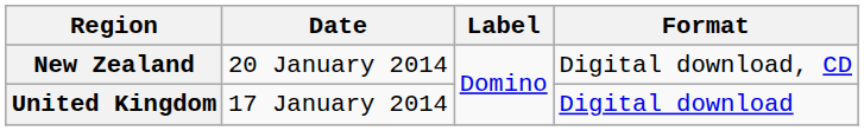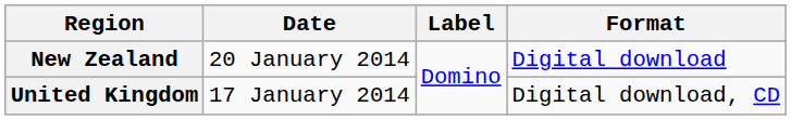 <table class="wikitable plainrowheaders">
 <tr>
 <th scope="col">Region</th>
 <th scope="col">Date</th>
 <th scope="col">Label</th>
 <th scope="col">Format</th>
 </tr>
 <tr>
 <th scope="row">New Zealand</th>
 <td>20 January 2014</td>
 <td rowspan="2"><a href='#'>Domino</a></td>
-<td>Digital download, <a href='#'>CD</a></td>
+<td><a href='#'>Digital download</a></td>
 </tr>
 <tr>
 <th scope="row">United Kingdom</th>
 <td>17 January 2014</td>
-<td><a href='#'>Digital download</a></td>
+<td>Digital download, <a href='#'>CD</a></td>
 </tr>
 </table>
